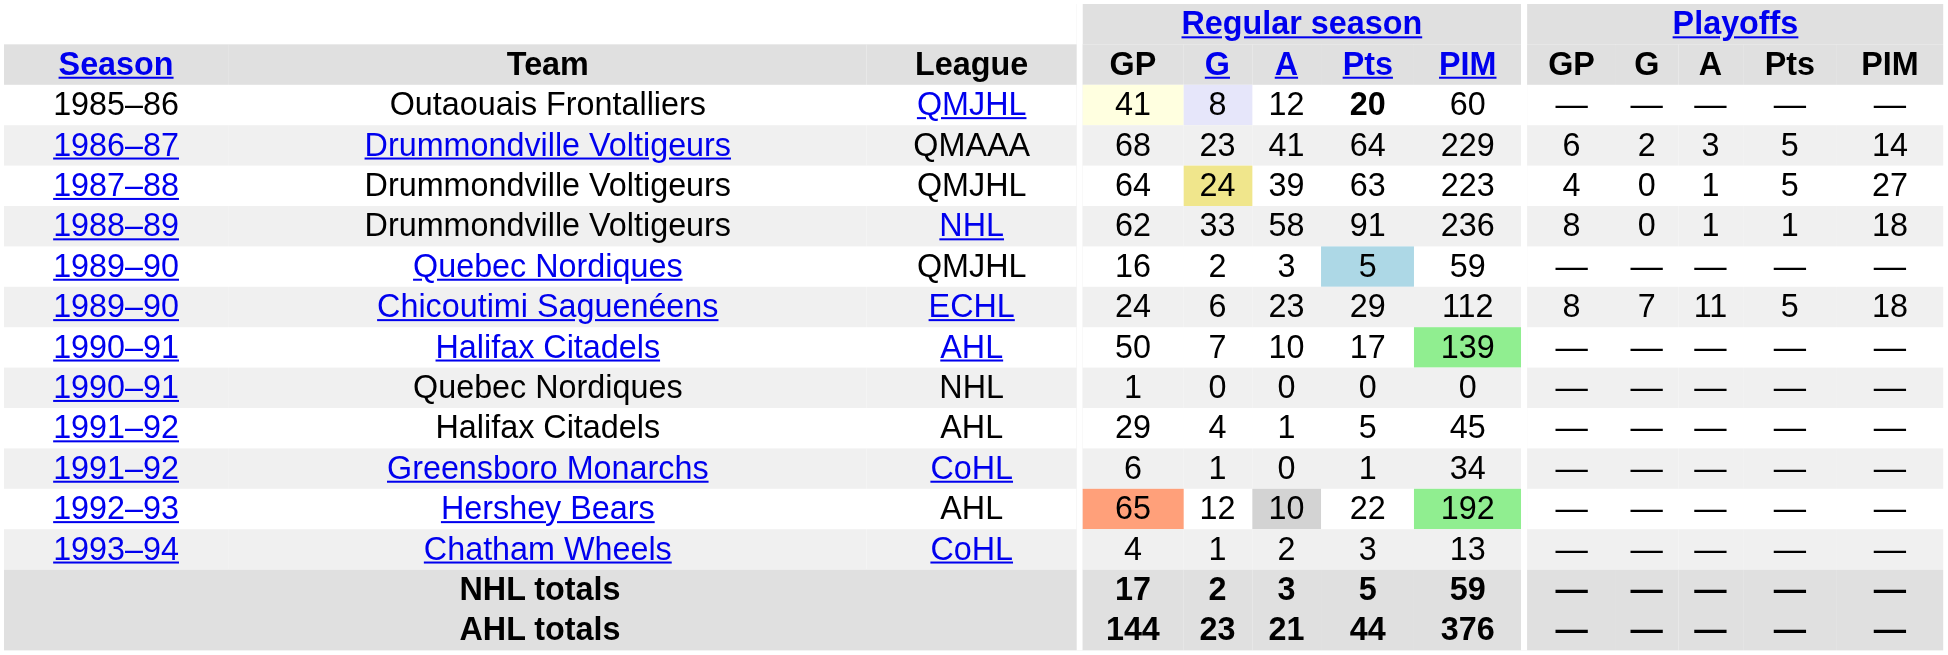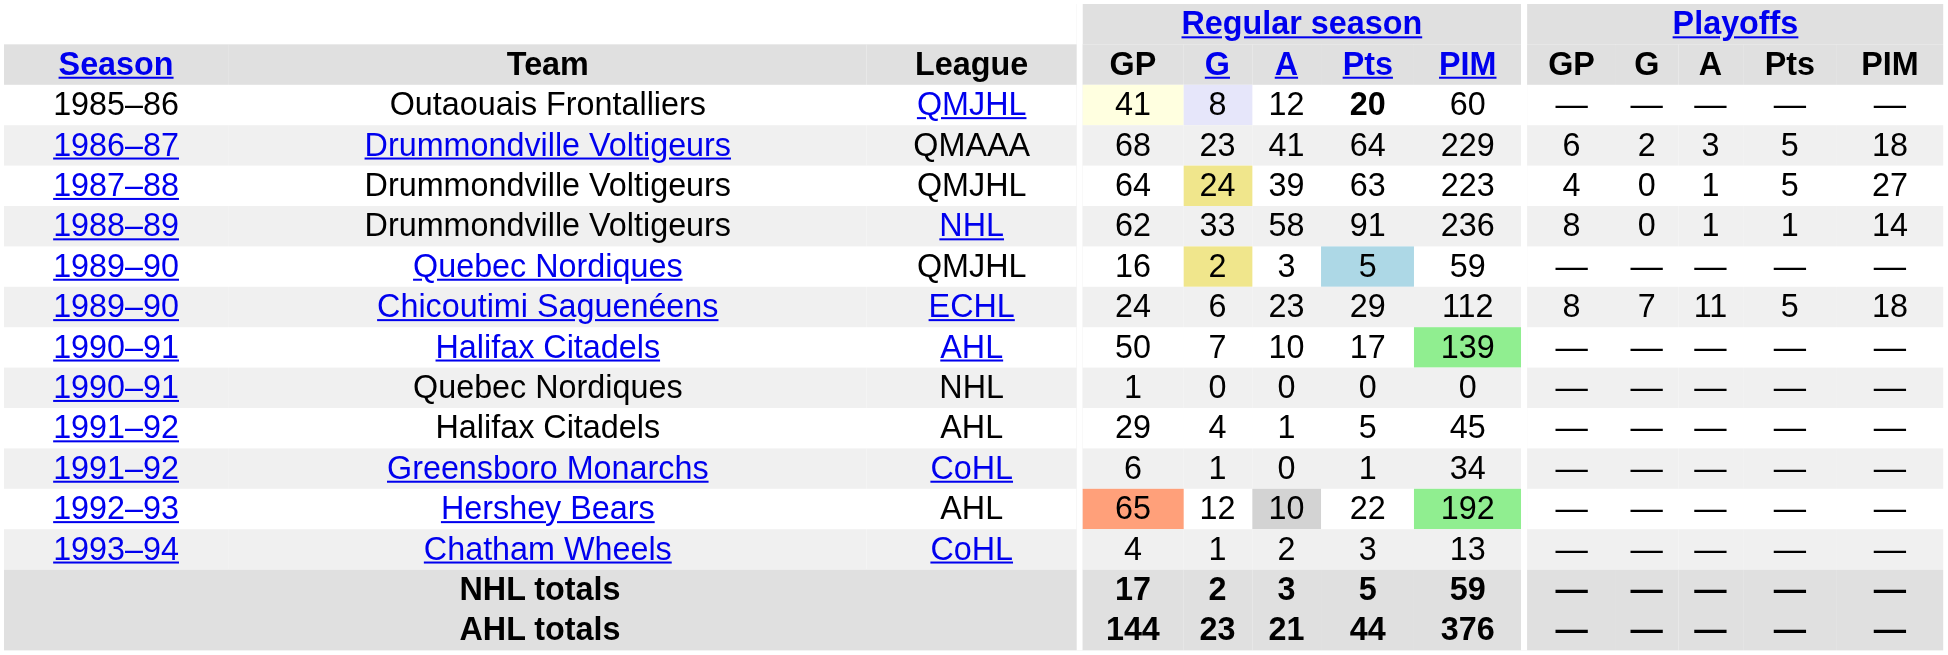 <table border="0" cellpadding="1" cellspacing="0" style="text-align:center; width:60em">
 <tr bgcolor="#e0e0e0">
 <th colspan="3" bgcolor="#ffffff"></th>
 <th rowspan="99" bgcolor="#ffffff"></th>
 <th colspan="5"><a href='#'>Regular season</a></th>
 <th rowspan="99" bgcolor="#ffffff"></th>
 <th colspan="5"><a href='#'>Playoffs</a></th>
 </tr>
 <tr bgcolor="#e0e0e0">
 <th><a href='#'>Season</a></th>
 <th>Team</th>
 <th>League</th>
 <th>GP</th>
 <th><a href='#'>G</a></th>
 <th><a href='#'>A</a></th>
 <th><a href='#'>Pts</a></th>
 <th><a href='#'>PIM</a></th>
 <th>GP</th>
 <th>G</th>
 <th>A</th>
 <th>Pts</th>
 <th>PIM</th>
 </tr>
 <tr>
 <td>1985–86</td>
 <td>Outaouais Frontalliers</td>
 <td><a href='#'>QMJHL</a></td>
 <td style="background: lightyellow;">41</td>
 <td style="background: lavender;">8</td>
 <td>12</td>
 <td><strong>20</strong></td>
 <td>60</td>
 <td>—</td>
 <td>—</td>
 <td>—</td>
 <td>—</td>
 <td>—</td>
 </tr>
 <tr style="background:#f0f0f0;">
 <td><a href='#'>1986–87</a></td>
 <td><a href='#'>Drummondville Voltigeurs</a></td>
 <td>QMAAA</td>
 <td>68</td>
 <td>23</td>
 <td>41</td>
 <td>64</td>
 <td>229</td>
 <td>6</td>
 <td>2</td>
 <td>3</td>
 <td>5</td>
-<td>14</td>
+<td>18</td>
 </tr>
 <tr>
 <td><a href='#'>1987–88</a></td>
 <td>Drummondville Voltigeurs</td>
 <td>QMJHL</td>
 <td>64</td>
 <td style="background: khaki;">24</td>
 <td>39</td>
 <td>63</td>
 <td>223</td>
 <td>4</td>
 <td>0</td>
 <td>1</td>
 <td>5</td>
 <td>27</td>
 </tr>
 <tr style="background:#f0f0f0;">
 <td><a href='#'>1988–89</a></td>
 <td>Drummondville Voltigeurs</td>
 <td><a href='#'>NHL</a></td>
 <td>62</td>
 <td>33</td>
 <td>58</td>
 <td>91</td>
 <td>236</td>
 <td>8</td>
 <td>0</td>
 <td>1</td>
 <td>1</td>
-<td>18</td>
+<td>14</td>
 </tr>
 <tr>
 <td><a href='#'>1989–90</a></td>
 <td><a href='#'>Quebec Nordiques</a></td>
 <td>QMJHL</td>
 <td>16</td>
-<td>2</td>
+<td style="background: khaki;">2</td>
 <td>3</td>
 <td style="background: lightblue;">5</td>
 <td>59</td>
 <td>—</td>
 <td>—</td>
 <td>—</td>
 <td>—</td>
 <td>—</td>
 </tr>
 <tr style="background:#f0f0f0;">
 <td><a href='#'>1989–90</a></td>
 <td><a href='#'>Chicoutimi Saguenéens</a></td>
 <td><a href='#'>ECHL</a></td>
 <td>24</td>
 <td>6</td>
 <td>23</td>
 <td>29</td>
 <td>112</td>
 <td>8</td>
 <td>7</td>
 <td>11</td>
 <td>5</td>
 <td>18</td>
 </tr>
 <tr>
 <td><a href='#'>1990–91</a></td>
 <td><a href='#'>Halifax Citadels</a></td>
 <td><a href='#'>AHL</a></td>
 <td>50</td>
 <td>7</td>
 <td>10</td>
 <td>17</td>
 <td style="background: lightgreen;">139</td>
 <td>—</td>
 <td>—</td>
 <td>—</td>
 <td>—</td>
 <td>—</td>
 </tr>
 <tr style="background:#f0f0f0;">
 <td><a href='#'>1990–91</a></td>
 <td>Quebec Nordiques</td>
 <td>NHL</td>
 <td>1</td>
 <td>0</td>
 <td>0</td>
 <td>0</td>
 <td>0</td>
 <td>—</td>
 <td>—</td>
 <td>—</td>
 <td>—</td>
 <td>—</td>
 </tr>
 <tr>
 <td><a href='#'>1991–92</a></td>
 <td>Halifax Citadels</td>
 <td>AHL</td>
 <td>29</td>
 <td>4</td>
 <td>1</td>
 <td>5</td>
 <td>45</td>
 <td>—</td>
 <td>—</td>
 <td>—</td>
 <td>—</td>
 <td>—</td>
 </tr>
 <tr style="background:#f0f0f0;">
 <td><a href='#'>1991–92</a></td>
 <td><a href='#'>Greensboro Monarchs</a></td>
 <td><a href='#'>CoHL</a></td>
 <td>6</td>
 <td>1</td>
 <td>0</td>
 <td>1</td>
 <td>34</td>
 <td>—</td>
 <td>—</td>
 <td>—</td>
 <td>—</td>
 <td>—</td>
 </tr>
 <tr>
 <td><a href='#'>1992–93</a></td>
 <td><a href='#'>Hershey Bears</a></td>
 <td>AHL</td>
 <td style="background: lightsalmon;">65</td>
 <td>12</td>
 <td style="background: lightgrey;">10</td>
 <td>22</td>
 <td style="background: lightgreen;">192</td>
 <td>—</td>
 <td>—</td>
 <td>—</td>
 <td>—</td>
 <td>—</td>
 </tr>
 <tr style="background:#f0f0f0;">
 <td><a href='#'>1993–94</a></td>
 <td><a href='#'>Chatham Wheels</a></td>
 <td><a href='#'>CoHL</a></td>
 <td>4</td>
 <td>1</td>
 <td>2</td>
 <td>3</td>
 <td>13</td>
 <td>—</td>
 <td>—</td>
 <td>—</td>
 <td>—</td>
 <td>—</td>
 </tr>
 <tr style="background:#e0e0e0;">
 <th colspan="3">NHL totals</th>
 <th>17</th>
 <th>2</th>
 <th>3</th>
 <th>5</th>
 <th>59</th>
 <th>—</th>
 <th>—</th>
 <th>—</th>
 <th>—</th>
 <th>—</th>
 </tr>
 <tr style="background:#e0e0e0;">
 <th colspan="3">AHL totals</th>
 <th>144</th>
 <th>23</th>
 <th>21</th>
 <th>44</th>
 <th>376</th>
 <th>—</th>
 <th>—</th>
 <th>—</th>
 <th>—</th>
 <th>—</th>
 </tr>
 </table>
